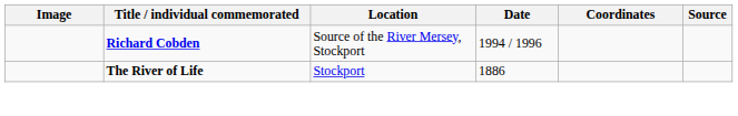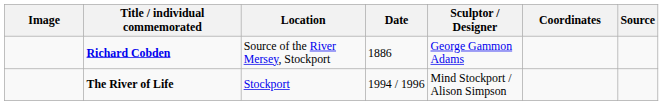 <table class="wikitable sortable" style="width:100%;">
 <tr>
 <th class="unsortable" style="min-width:100px; width:10%;">Image</th>
 <th style="width:25%;">Title / individual commemorated</th>
 <th style="width:20%;">Location</th>
 <th style="width:10%;">Date</th>
+<th style="width:15%;">Sculptor / Designer</th>
 <th style="width:15%;" class="unsortable">Coordinates</th>
 <th style="width:5%;" class="unsortable">Source</th>
 </tr>
 <tr>
 <td></td>
 <td><strong><a href='#'>Richard Cobden</a></strong></td>
 <td>Source of the <a href='#'>River Mersey</a>, Stockport</td>
-<td>1994 / 1996</td>
+<td>1886</td>
+<td><a href='#'>George Gammon Adams</a></td>
 <td></td>
 <td></td>
 </tr>
 <tr>
 <td></td>
 <td><strong>The River of Life</strong></td>
 <td><a href='#'>Stockport</a></td>
-<td>1886</td>
+<td>1994 / 1996</td>
+<td>Mind Stockport / Alison Simpson</td>
 <td></td>
 <td></td>
 </tr>
 </table>
